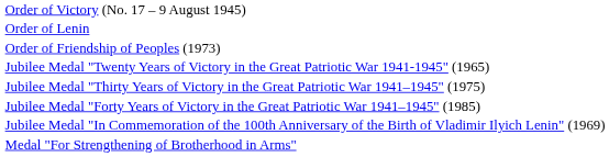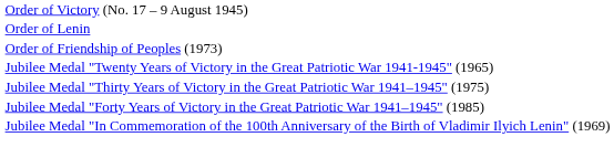 <table>
 <tr>
 <td></td>
 <td><a href='#'>Order of Victory</a> (No. 17 – 9 August 1945)</td>
 </tr>
 <tr>
 <td></td>
 <td><a href='#'>Order of Lenin</a></td>
 </tr>
 <tr>
 <td></td>
 <td><a href='#'>Order of Friendship of Peoples</a> (1973)</td>
 </tr>
 <tr>
 <td></td>
 <td><a href='#'>Jubilee Medal "Twenty Years of Victory in the Great Patriotic War 1941-1945"</a> (1965)</td>
 </tr>
 <tr>
 <td></td>
 <td><a href='#'>Jubilee Medal "Thirty Years of Victory in the Great Patriotic War 1941–1945"</a> (1975)</td>
 </tr>
 <tr>
 <td></td>
 <td><a href='#'>Jubilee Medal "Forty Years of Victory in the Great Patriotic War 1941–1945"</a> (1985)</td>
 </tr>
 <tr>
 <td></td>
 <td><a href='#'>Jubilee Medal "In Commemoration of the 100th Anniversary of the Birth of Vladimir Ilyich Lenin"</a> (1969)</td>
 </tr>
-<tr>
-<td></td>
-<td><a href='#'>Medal "For Strengthening of Brotherhood in Arms"</a></td>
-</tr>
 </table>
